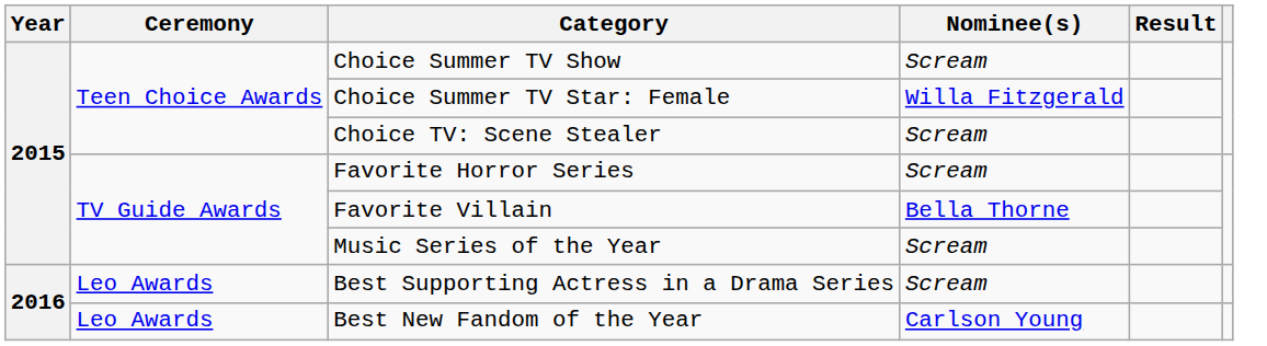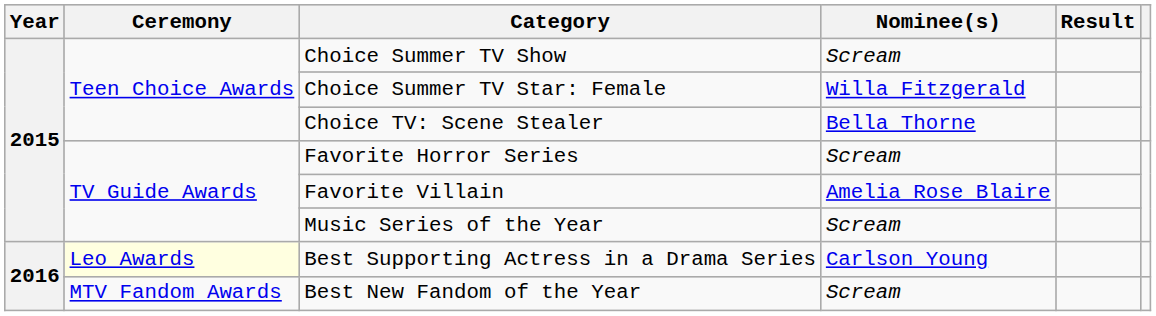 <table class="wikitable plainrowheaders">
 <tr>
 <th scope="col">Year</th>
 <th scope="col">Ceremony</th>
 <th scope="col">Category</th>
 <th scope="col">Nominee(s)</th>
 <th scope="col">Result</th>
 <th scope="col"></th>
 </tr>
 <tr>
 <th scope="row" rowspan="6">2015</th>
 <td rowspan="3"><a href='#'>Teen Choice Awards</a></td>
 <td>Choice Summer TV Show</td>
 <td><em>Scream</em></td>
 <td></td>
 <td rowspan="3" style="text-align:center;"></td>
 </tr>
 <tr>
 <td>Choice Summer TV Star: Female</td>
 <td><a href='#'>Willa Fitzgerald</a></td>
 <td></td>
 </tr>
 <tr>
 <td>Choice TV: Scene Stealer</td>
-<td><em>Scream</em></td>
+<td><a href='#'>Bella Thorne</a></td>
 <td></td>
 </tr>
 <tr>
 <td rowspan="3"><a href='#'>TV Guide Awards</a></td>
 <td>Favorite Horror Series</td>
 <td><em>Scream</em></td>
 <td></td>
 <td rowspan="3" style="text-align:center;"></td>
 </tr>
 <tr>
 <td>Favorite Villain</td>
-<td><a href='#'>Bella Thorne</a></td>
+<td><a href='#'>Amelia Rose Blaire</a></td>
 <td></td>
 </tr>
 <tr>
 <td>Music Series of the Year</td>
 <td><em>Scream</em></td>
 <td></td>
 </tr>
 <tr>
 <th scope="row" rowspan="2">2016</th>
-<td><a href='#'>Leo Awards</a></td>
+<td style="background: lightyellow;"><a href='#'>Leo Awards</a></td>
 <td>Best Supporting Actress in a Drama Series</td>
+<td><a href='#'>Carlson Young</a></td>
+<td></td>
+<td style="text-align:center;"></td>
+</tr>
+<tr>
+<td><a href='#'>MTV Fandom Awards</a></td>
+<td>Best New Fandom of the Year</td>
 <td><em>Scream</em></td>
 <td></td>
 <td style="text-align:center;"></td>
 </tr>
-<tr>
-<td><a href='#'>Leo Awards</a></td>
-<td>Best New Fandom of the Year</td>
-<td><a href='#'>Carlson Young</a></td>
-<td></td>
-<td style="text-align:center;"></td>
-</tr>
 </table>
